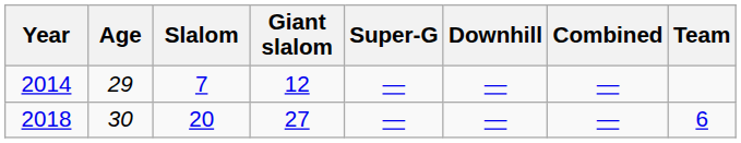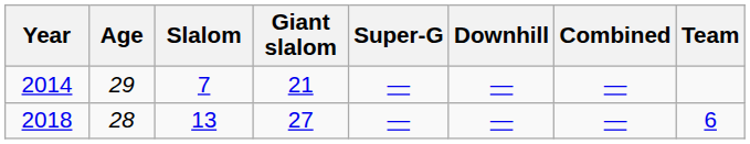 <table class=wikitable style="text-align:center">
 <tr>
 <th>  Year  </th>
 <th> Age </th>
 <th> Slalom </th>
 <th> Giant <br> slalom </th>
 <th>Super-G</th>
 <th>Downhill</th>
 <th>Combined</th>
 <th>Team</th>
 </tr>
 <tr>
 <td><a href='#'>2014</a></td>
 <td><em>29</em></td>
 <td><a href='#'>7</a></td>
-<td><a href='#'>12</a></td>
+<td><a href='#'>21</a></td>
 <td><a href='#'>—</a></td>
 <td><a href='#'>—</a></td>
 <td><a href='#'>—</a></td>
 <td></td>
 </tr>
 <tr>
 <td><a href='#'>2018</a></td>
-<td><em>30</em></td>
-<td><a href='#'>20</a></td>
+<td><em>28</em></td>
+<td><a href='#'>13</a></td>
 <td><a href='#'>27</a></td>
 <td><a href='#'>—</a></td>
 <td><a href='#'>—</a></td>
 <td><a href='#'>—</a></td>
 <td><a href='#'>6</a></td>
 </tr>
 </table>
